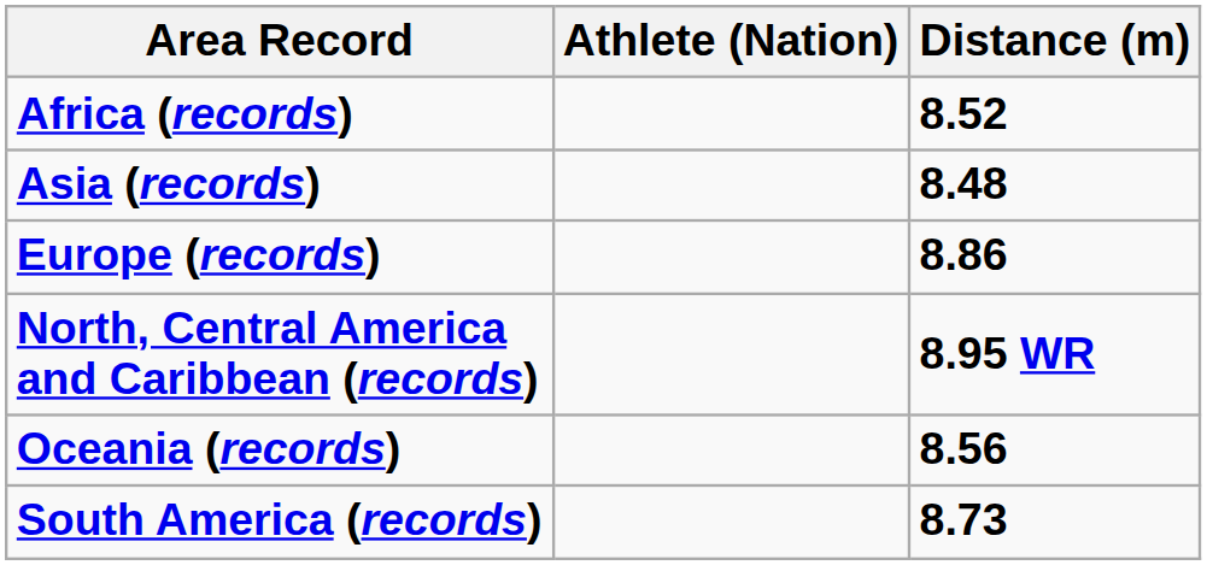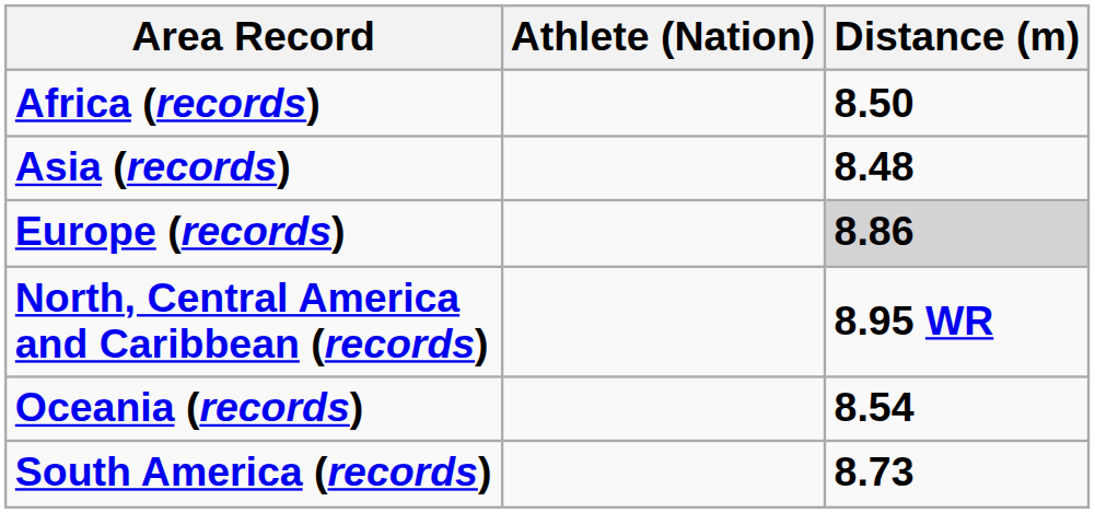 <table class="wikitable">
 <tr>
 <th>Area Record</th>
 <th>Athlete (Nation)</th>
 <th>Distance (m)</th>
 </tr>
 <tr>
 <td><strong><a href='#'>Africa</a> (<em><a href='#'>records</a></em>)</strong></td>
 <td></td>
-<td><strong>8.52</strong></td>
+<td><strong>8.50</strong></td>
 </tr>
 <tr>
 <td><strong><a href='#'>Asia</a> (<em><a href='#'>records</a></em>)</strong></td>
 <td></td>
 <td><strong>8.48</strong></td>
 </tr>
 <tr>
 <td><strong><a href='#'>Europe</a> (<em><a href='#'>records</a></em>)</strong></td>
 <td></td>
-<td><strong>8.86</strong></td>
+<td style="background: lightgrey;"><strong>8.86</strong></td>
 </tr>
 <tr>
 <td><strong><a href='#'>North, Central America</a></strong><br><strong><a href='#'>and Caribbean</a> (<em><a href='#'>records</a></em>)</strong></td>
 <td></td>
 <td><strong>8.95 <a href='#'><abbr>WR</abbr></a></strong></td>
 </tr>
 <tr>
 <td><strong><a href='#'>Oceania</a> (<em><a href='#'>records</a></em>)</strong></td>
 <td></td>
-<td><strong>8.56</strong></td>
+<td><strong>8.54</strong></td>
 </tr>
 <tr>
 <td><strong><a href='#'>South America</a> (<em><a href='#'>records</a></em>)</strong></td>
 <td></td>
 <td><strong>8.73</strong></td>
 </tr>
 </table>
